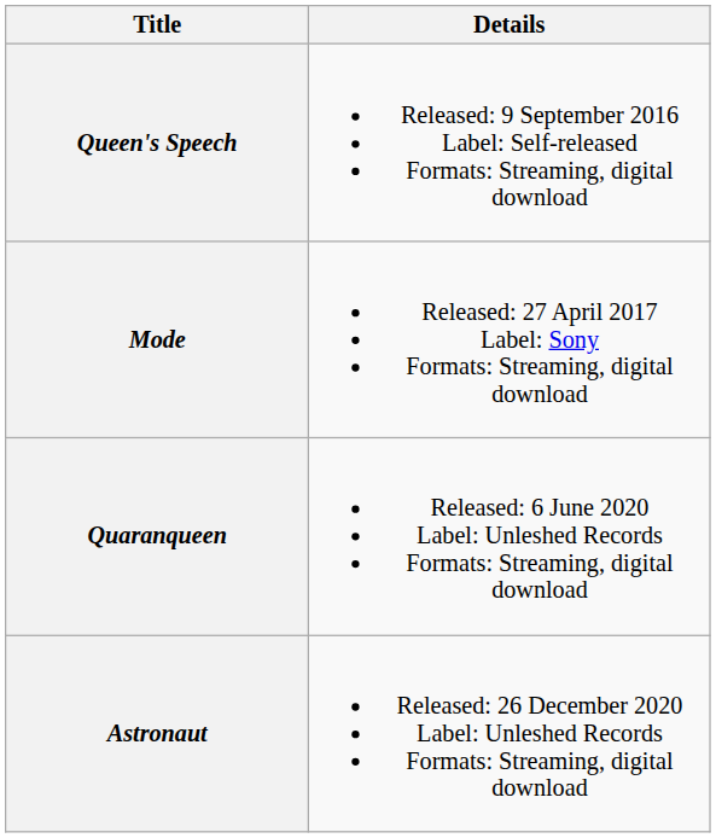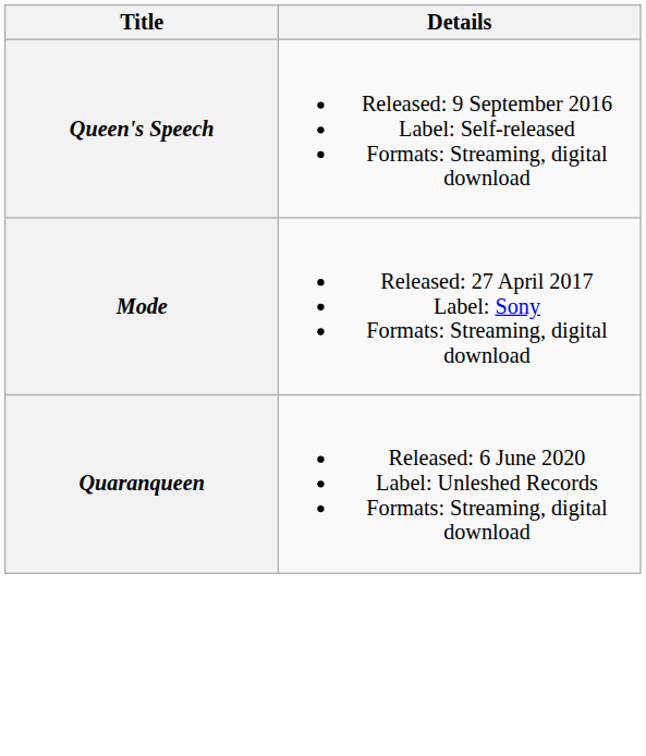 <table class="wikitable plainrowheaders" style="text-align:center;">
 <tr>
 <th scope="col" style="width:12em;">Title</th>
 <th scope="col" style="width:16em;">Details</th>
 </tr>
 <tr>
 <th scope="row"><em>Queen's Speech</em></th>
 <td><br><ul><li>Released: 9 September 2016</li><li>Label: Self-released</li><li>Formats: Streaming, digital download</li></ul></td>
 </tr>
 <tr>
 <th scope="row"><em>Mode</em></th>
 <td><br><ul><li>Released: 27 April 2017</li><li>Label: <a href='#'>Sony</a></li><li>Formats: Streaming, digital download</li></ul></td>
 </tr>
 <tr>
 <th scope="row"><em>Quaranqueen</em></th>
 <td><br><ul><li>Released: 6 June 2020</li><li>Label: Unleshed Records</li><li>Formats: Streaming, digital download</li></ul></td>
 </tr>
-<tr>
-<th scope="row"><em>Astronaut</em></th>
-<td><br><ul><li>Released: 26 December 2020</li><li>Label: Unleshed Records</li><li>Formats: Streaming, digital download</li></ul></td>
-</tr>
 </table>
